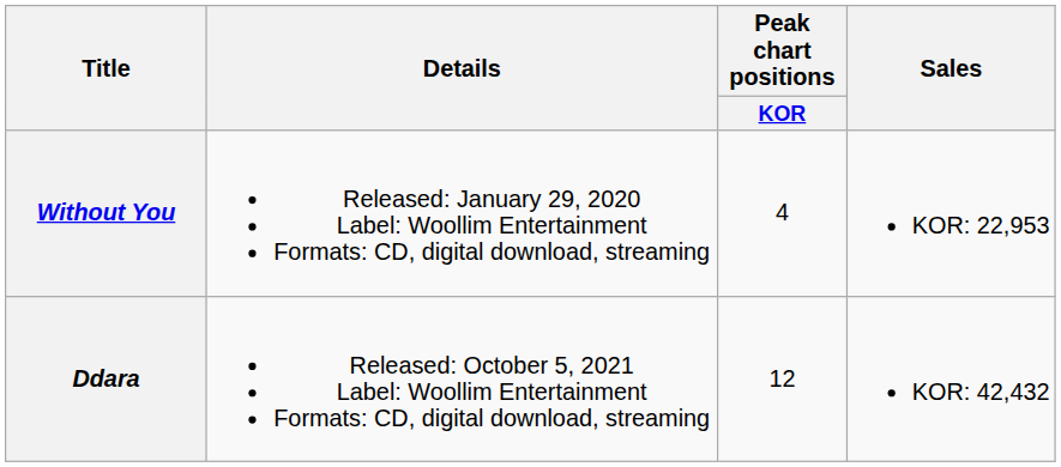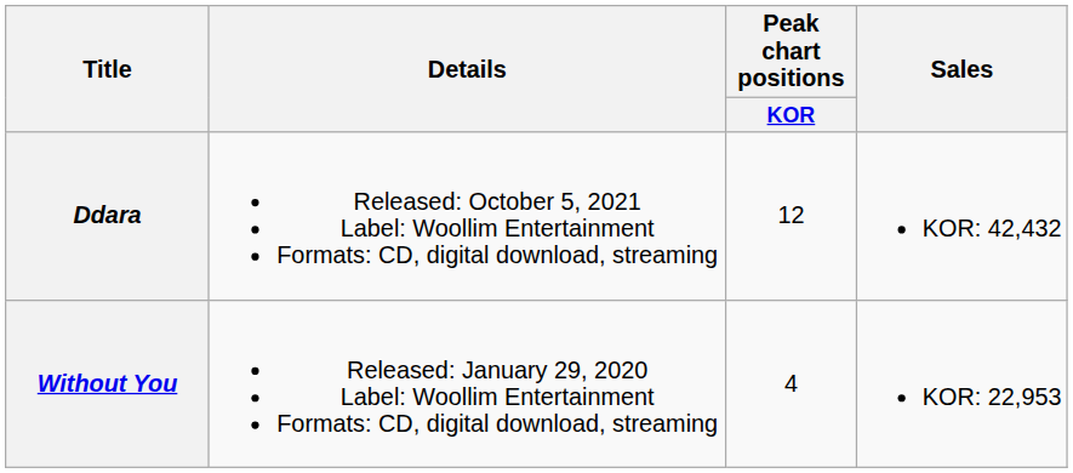 <table class="wikitable plainrowheaders" style="text-align:center">
 <tr>
 <th scope="col" rowspan="2" style="width:8em">Title</th>
 <th scope="col" rowspan="2" style="width:21em">Details</th>
 <th scope="col" style="width:5em">Peak chart positions</th>
 <th scope="col" rowspan="2">Sales</th>
 </tr>
 <tr>
 <th scope="col" style="width:3em;font-size:90%"><a href='#'>KOR</a><br></th>
 </tr>
 <tr>
+<th scope="row"><em>Ddara</em></th>
+<td><br><ul><li>Released: October 5, 2021</li><li>Label: Woollim Entertainment</li><li>Formats: CD, digital download, streaming</li></ul></td>
+<td>12</td>
+<td><br><ul><li>KOR: 42,432</li></ul></td>
+</tr>
+<tr>
 <th scope="row"><em><a href='#'>Without You</a></em></th>
 <td><br><ul><li>Released: January 29, 2020</li><li>Label: Woollim Entertainment</li><li>Formats: CD, digital download, streaming</li></ul></td>
 <td>4</td>
 <td><br><ul><li>KOR: 22,953</li></ul></td>
 </tr>
-<tr>
-<th scope="row"><em>Ddara</em></th>
-<td><br><ul><li>Released: October 5, 2021</li><li>Label: Woollim Entertainment</li><li>Formats: CD, digital download, streaming</li></ul></td>
-<td>12</td>
-<td><br><ul><li>KOR: 42,432</li></ul></td>
-</tr>
 </table>
